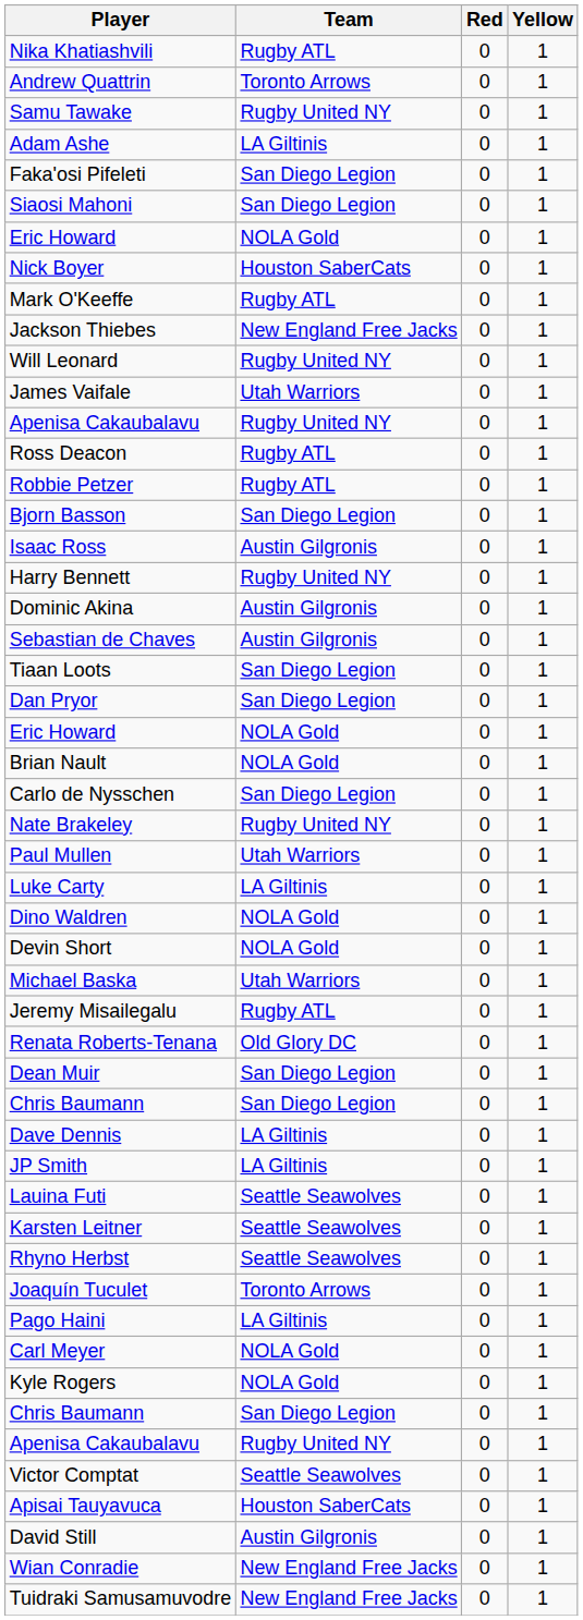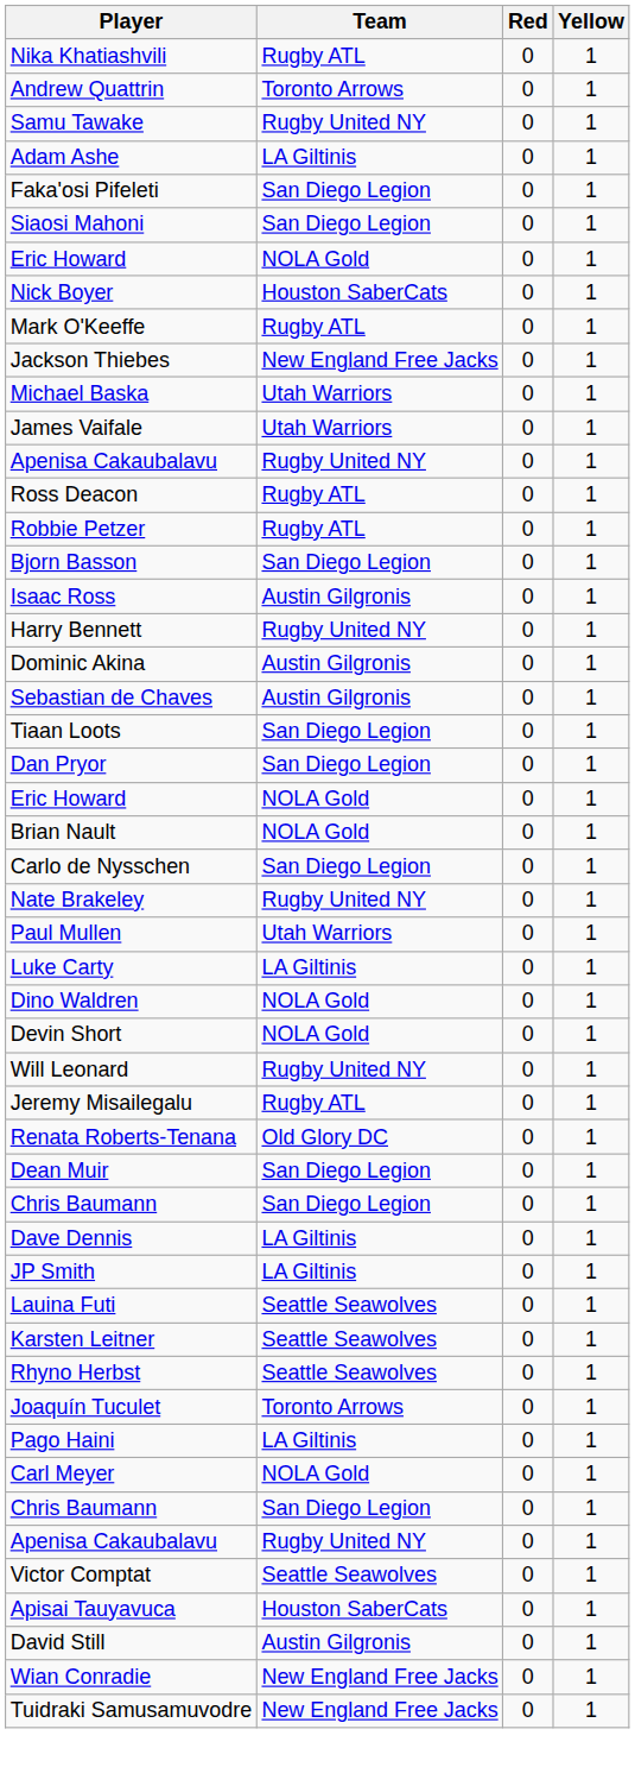 <table class="wikitable sortable" style="text-align:center;">
 <tr>
 <th>Player</th>
 <th>Team</th>
 <th> Red</th>
 <th> Yellow</th>
 </tr>
 <tr>
 <td align="left"> <a href='#'>Nika Khatiashvili</a></td>
 <td align="left"><a href='#'>Rugby ATL</a></td>
 <td>0</td>
 <td>1</td>
 </tr>
 <tr>
 <td align="left"> <a href='#'>Andrew Quattrin</a></td>
 <td align="left"><a href='#'>Toronto Arrows</a></td>
 <td>0</td>
 <td>1</td>
 </tr>
 <tr>
 <td align="left"> <a href='#'>Samu Tawake</a></td>
 <td align="left"><a href='#'>Rugby United NY</a></td>
 <td>0</td>
 <td>1</td>
 </tr>
 <tr>
 <td align="left"> <a href='#'>Adam Ashe</a></td>
 <td align="left"><a href='#'>LA Giltinis</a></td>
 <td>0</td>
 <td>1</td>
 </tr>
 <tr>
 <td align="left"> Faka'osi Pifeleti</td>
 <td align="left"><a href='#'>San Diego Legion</a></td>
 <td>0</td>
 <td>1</td>
 </tr>
 <tr>
 <td align="left"> <a href='#'>Siaosi Mahoni</a></td>
 <td align="left"><a href='#'>San Diego Legion</a></td>
 <td>0</td>
 <td>1</td>
 </tr>
 <tr>
 <td align="left"> <a href='#'>Eric Howard</a></td>
 <td align="left"><a href='#'>NOLA Gold</a></td>
 <td>0</td>
 <td>1</td>
 </tr>
 <tr>
 <td align="left"> <a href='#'>Nick Boyer</a></td>
 <td align="left"><a href='#'>Houston SaberCats</a></td>
 <td>0</td>
 <td>1</td>
 </tr>
 <tr>
 <td align="left"> Mark O'Keeffe</td>
 <td align="left"><a href='#'>Rugby ATL</a></td>
 <td>0</td>
 <td>1</td>
 </tr>
 <tr>
 <td align="left"> Jackson Thiebes</td>
 <td align="left"><a href='#'>New England Free Jacks</a></td>
 <td>0</td>
 <td>1</td>
 </tr>
 <tr>
-<td align="left"> Will Leonard</td>
-<td align="left"><a href='#'>Rugby United NY</a></td>
+<td align="left"> <a href='#'>Michael Baska</a></td>
+<td align="left"><a href='#'>Utah Warriors</a></td>
 <td>0</td>
 <td>1</td>
 </tr>
 <tr>
 <td align="left"> James Vaifale</td>
 <td align="left"><a href='#'>Utah Warriors</a></td>
 <td>0</td>
 <td>1</td>
 </tr>
 <tr>
 <td align="left"> <a href='#'>Apenisa Cakaubalavu</a></td>
 <td align="left"><a href='#'>Rugby United NY</a></td>
 <td>0</td>
 <td>1</td>
 </tr>
 <tr>
 <td align="left"> Ross Deacon</td>
 <td align="left"><a href='#'>Rugby ATL</a></td>
 <td>0</td>
 <td>1</td>
 </tr>
 <tr>
 <td align="left"> <a href='#'>Robbie Petzer</a></td>
 <td align="left"><a href='#'>Rugby ATL</a></td>
 <td>0</td>
 <td>1</td>
 </tr>
 <tr>
 <td align="left"> <a href='#'>Bjorn Basson</a></td>
 <td align="left"><a href='#'>San Diego Legion</a></td>
 <td>0</td>
 <td>1</td>
 </tr>
 <tr>
 <td align="left"> <a href='#'>Isaac Ross</a></td>
 <td align="left"><a href='#'>Austin Gilgronis</a></td>
 <td>0</td>
 <td>1</td>
 </tr>
 <tr>
 <td align="left"> Harry Bennett</td>
 <td align="left"><a href='#'>Rugby United NY</a></td>
 <td>0</td>
 <td>1</td>
 </tr>
 <tr>
 <td align="left"> Dominic Akina</td>
 <td align="left"><a href='#'>Austin Gilgronis</a></td>
 <td>0</td>
 <td>1</td>
 </tr>
 <tr>
 <td align="left"> <a href='#'>Sebastian de Chaves</a></td>
 <td align="left"><a href='#'>Austin Gilgronis</a></td>
 <td>0</td>
 <td>1</td>
 </tr>
 <tr>
 <td align="left"> Tiaan Loots</td>
 <td align="left"><a href='#'>San Diego Legion</a></td>
 <td>0</td>
 <td>1</td>
 </tr>
 <tr>
 <td align="left"> <a href='#'>Dan Pryor</a></td>
 <td align="left"><a href='#'>San Diego Legion</a></td>
 <td>0</td>
 <td>1</td>
 </tr>
 <tr>
 <td align="left"> <a href='#'>Eric Howard</a></td>
 <td align="left"><a href='#'>NOLA Gold</a></td>
 <td>0</td>
 <td>1</td>
 </tr>
 <tr>
 <td align="left"> Brian Nault</td>
 <td align="left"><a href='#'>NOLA Gold</a></td>
 <td>0</td>
 <td>1</td>
 </tr>
 <tr>
 <td align="left"> Carlo de Nysschen</td>
 <td align="left"><a href='#'>San Diego Legion</a></td>
 <td>0</td>
 <td>1</td>
 </tr>
 <tr>
 <td align="left"> <a href='#'>Nate Brakeley</a></td>
 <td align="left"><a href='#'>Rugby United NY</a></td>
 <td>0</td>
 <td>1</td>
 </tr>
 <tr>
 <td align="left"> <a href='#'>Paul Mullen</a></td>
 <td align="left"><a href='#'>Utah Warriors</a></td>
 <td>0</td>
 <td>1</td>
 </tr>
 <tr>
 <td align="left"> <a href='#'>Luke Carty</a></td>
 <td align="left"><a href='#'>LA Giltinis</a></td>
 <td>0</td>
 <td>1</td>
 </tr>
 <tr>
 <td align="left"> <a href='#'>Dino Waldren</a></td>
 <td align="left"><a href='#'>NOLA Gold</a></td>
 <td>0</td>
 <td>1</td>
 </tr>
 <tr>
 <td align="left"> Devin Short</td>
 <td align="left"><a href='#'>NOLA Gold</a></td>
 <td>0</td>
 <td>1</td>
 </tr>
 <tr>
-<td align="left"> <a href='#'>Michael Baska</a></td>
-<td align="left"><a href='#'>Utah Warriors</a></td>
+<td align="left"> Will Leonard</td>
+<td align="left"><a href='#'>Rugby United NY</a></td>
 <td>0</td>
 <td>1</td>
 </tr>
 <tr>
 <td align="left"> Jeremy Misailegalu</td>
 <td align="left"><a href='#'>Rugby ATL</a></td>
 <td>0</td>
 <td>1</td>
 </tr>
 <tr>
 <td align="left"> <a href='#'>Renata Roberts-Tenana</a></td>
 <td align="left"><a href='#'>Old Glory DC</a></td>
 <td>0</td>
 <td>1</td>
 </tr>
 <tr>
 <td align="left"> <a href='#'>Dean Muir</a></td>
 <td align="left"><a href='#'>San Diego Legion</a></td>
 <td>0</td>
 <td>1</td>
 </tr>
 <tr>
 <td align="left"> <a href='#'>Chris Baumann</a></td>
 <td align="left"><a href='#'>San Diego Legion</a></td>
 <td>0</td>
 <td>1</td>
 </tr>
 <tr>
 <td align="left"> <a href='#'>Dave Dennis</a></td>
 <td align="left"><a href='#'>LA Giltinis</a></td>
 <td>0</td>
 <td>1</td>
 </tr>
 <tr>
 <td align="left"> <a href='#'>JP Smith</a></td>
 <td align="left"><a href='#'>LA Giltinis</a></td>
 <td>0</td>
 <td>1</td>
 </tr>
 <tr>
 <td align="left"> <a href='#'>Lauina Futi</a></td>
 <td align="left"><a href='#'>Seattle Seawolves</a></td>
 <td>0</td>
 <td>1</td>
 </tr>
 <tr>
 <td align="left"> <a href='#'>Karsten Leitner</a></td>
 <td align="left"><a href='#'>Seattle Seawolves</a></td>
 <td>0</td>
 <td>1</td>
 </tr>
 <tr>
 <td align="left"> <a href='#'>Rhyno Herbst</a></td>
 <td align="left"><a href='#'>Seattle Seawolves</a></td>
 <td>0</td>
 <td>1</td>
 </tr>
 <tr>
 <td align="left"> <a href='#'>Joaquín Tuculet</a></td>
 <td align="left"><a href='#'>Toronto Arrows</a></td>
 <td>0</td>
 <td>1</td>
 </tr>
 <tr>
 <td align="left"> <a href='#'>Pago Haini</a></td>
 <td align="left"><a href='#'>LA Giltinis</a></td>
 <td>0</td>
 <td>1</td>
 </tr>
 <tr>
 <td align="left"> <a href='#'>Carl Meyer</a></td>
 <td align="left"><a href='#'>NOLA Gold</a></td>
 <td>0</td>
 <td>1</td>
 </tr>
 <tr>
-<td align="left"> Kyle Rogers</td>
-<td align="left"><a href='#'>NOLA Gold</a></td>
-<td>0</td>
-<td>1</td>
-</tr>
-<tr>
 <td align="left"> <a href='#'>Chris Baumann</a></td>
 <td align="left"><a href='#'>San Diego Legion</a></td>
 <td>0</td>
 <td>1</td>
 </tr>
 <tr>
 <td align="left"> <a href='#'>Apenisa Cakaubalavu</a></td>
 <td align="left"><a href='#'>Rugby United NY</a></td>
 <td>0</td>
 <td>1</td>
 </tr>
 <tr>
 <td align="left"> Victor Comptat</td>
 <td align="left"><a href='#'>Seattle Seawolves</a></td>
 <td>0</td>
 <td>1</td>
 </tr>
 <tr>
 <td align="left"> <a href='#'>Apisai Tauyavuca</a></td>
 <td align="left"><a href='#'>Houston SaberCats</a></td>
 <td>0</td>
 <td>1</td>
 </tr>
 <tr>
 <td align="left"> David Still</td>
 <td align="left"><a href='#'>Austin Gilgronis</a></td>
 <td>0</td>
 <td>1</td>
 </tr>
 <tr>
 <td align="left"> <a href='#'>Wian Conradie</a></td>
 <td align="left"><a href='#'>New England Free Jacks</a></td>
 <td>0</td>
 <td>1</td>
 </tr>
 <tr>
 <td align="left"> Tuidraki Samusamuvodre</td>
 <td align="left"><a href='#'>New England Free Jacks</a></td>
 <td>0</td>
 <td>1</td>
 </tr>
 </table>
